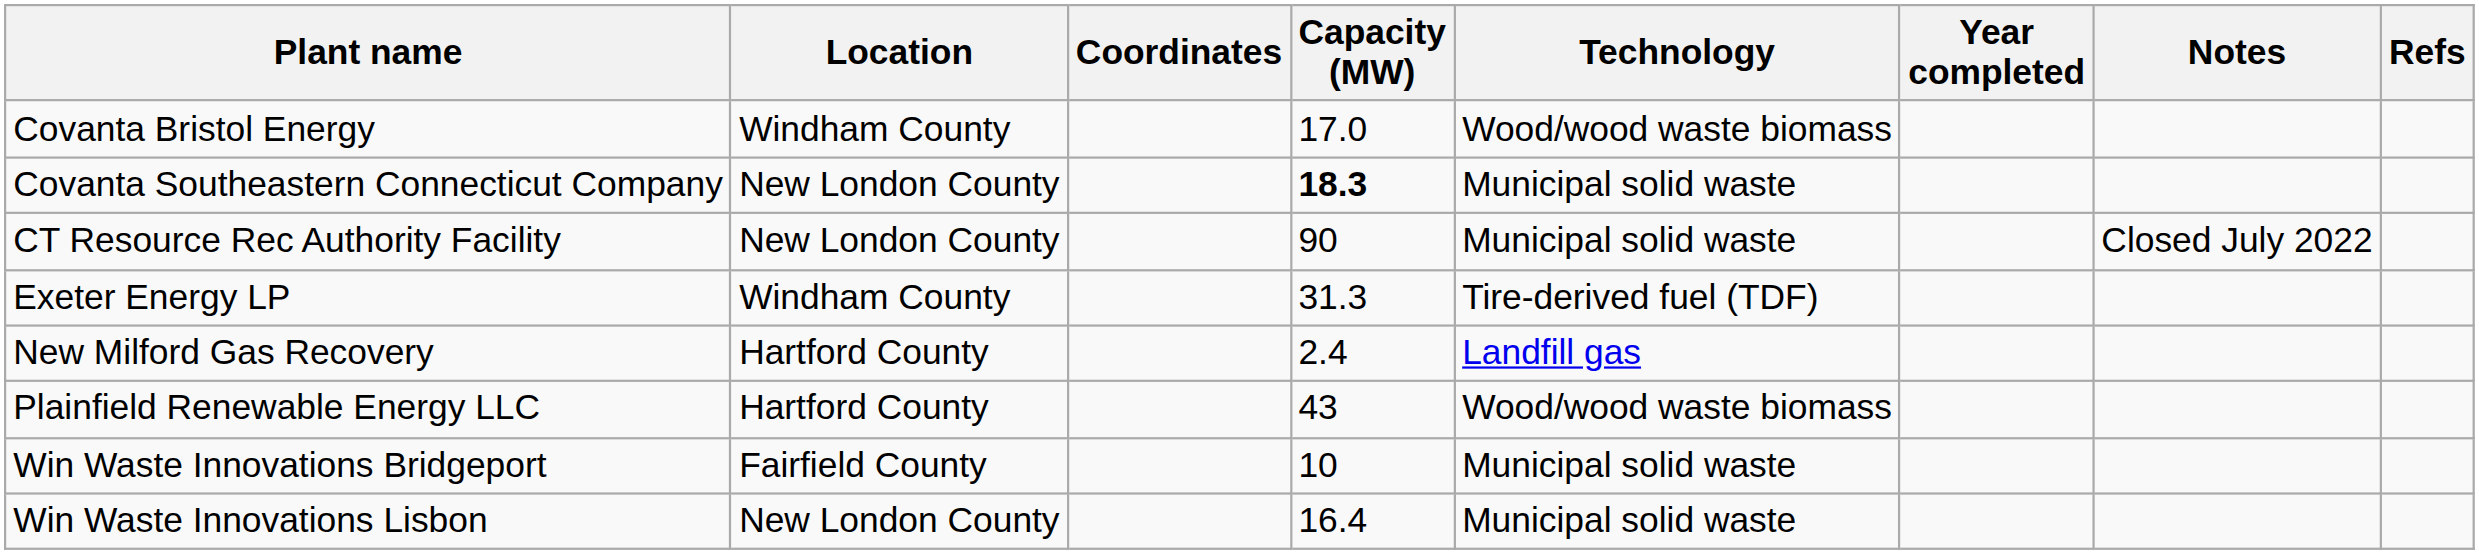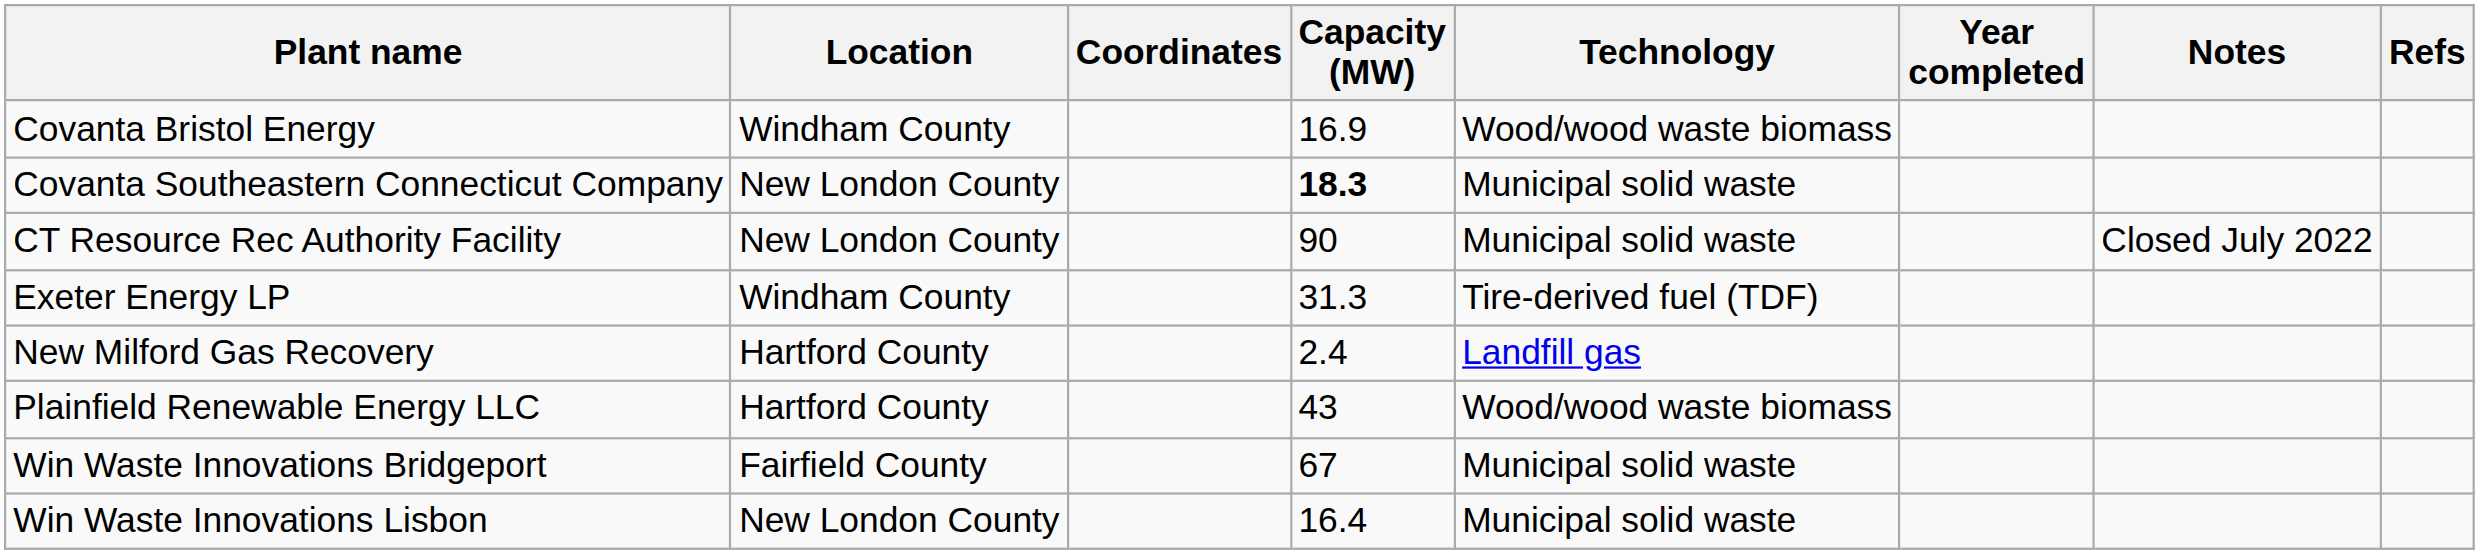 <table class="wikitable sortable">
 <tr>
 <th>Plant name</th>
 <th>Location</th>
 <th>Coordinates</th>
 <th>Capacity<br>(MW)</th>
 <th>Technology</th>
 <th>Year<br>completed</th>
 <th>Notes</th>
 <th>Refs</th>
 </tr>
 <tr>
 <td>Covanta Bristol Energy</td>
 <td>Windham County</td>
 <td></td>
-<td>17.0</td>
+<td>16.9</td>
 <td>Wood/wood waste biomass</td>
 <td></td>
 <td></td>
 <td></td>
 </tr>
 <tr>
 <td>Covanta Southeastern Connecticut Company</td>
 <td>New London County</td>
 <td></td>
 <td><strong>18.3</strong></td>
 <td>Municipal solid waste</td>
 <td></td>
 <td></td>
 <td></td>
 </tr>
 <tr>
 <td>CT Resource Rec Authority Facility</td>
 <td>New London County</td>
 <td></td>
 <td>90</td>
 <td>Municipal solid waste</td>
 <td></td>
 <td>Closed July 2022</td>
 <td></td>
 </tr>
 <tr>
 <td>Exeter Energy LP</td>
 <td>Windham County</td>
 <td></td>
 <td>31.3</td>
 <td>Tire-derived fuel (TDF)</td>
 <td></td>
 <td></td>
 <td></td>
 </tr>
 <tr>
 <td>New Milford Gas Recovery</td>
 <td>Hartford County</td>
 <td></td>
 <td>2.4</td>
 <td><a href='#'>Landfill gas</a></td>
 <td></td>
 <td></td>
 <td></td>
 </tr>
 <tr>
 <td>Plainfield Renewable Energy LLC</td>
 <td>Hartford County</td>
 <td></td>
 <td>43</td>
 <td>Wood/wood waste biomass</td>
 <td></td>
 <td></td>
 <td></td>
 </tr>
 <tr>
 <td>Win Waste Innovations Bridgeport</td>
 <td>Fairfield County</td>
 <td></td>
-<td>10</td>
+<td>67</td>
 <td>Municipal solid waste</td>
 <td></td>
 <td></td>
 <td></td>
 </tr>
 <tr>
 <td>Win Waste Innovations Lisbon</td>
 <td>New London County</td>
 <td></td>
 <td>16.4</td>
 <td>Municipal solid waste</td>
 <td></td>
 <td></td>
 <td></td>
 </tr>
 </table>
